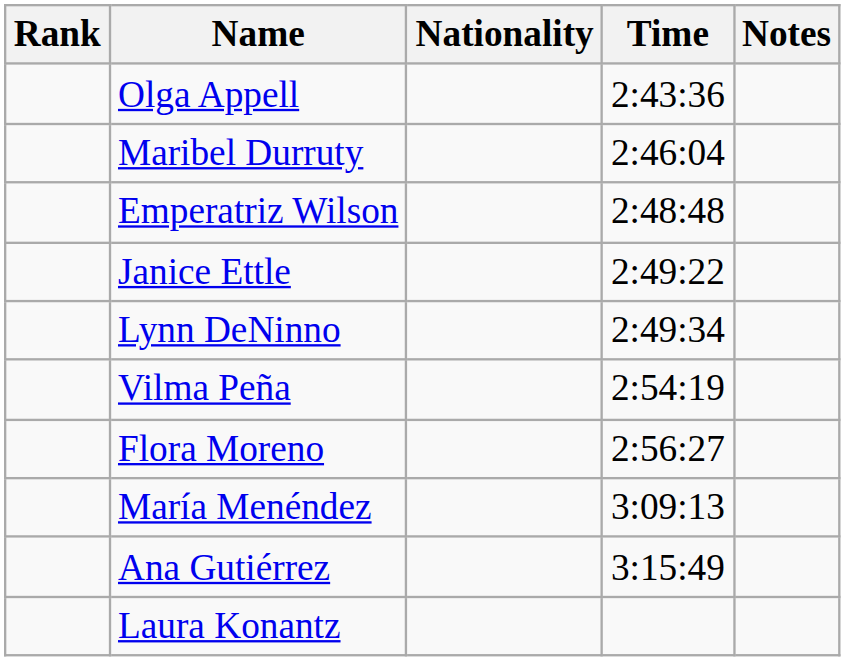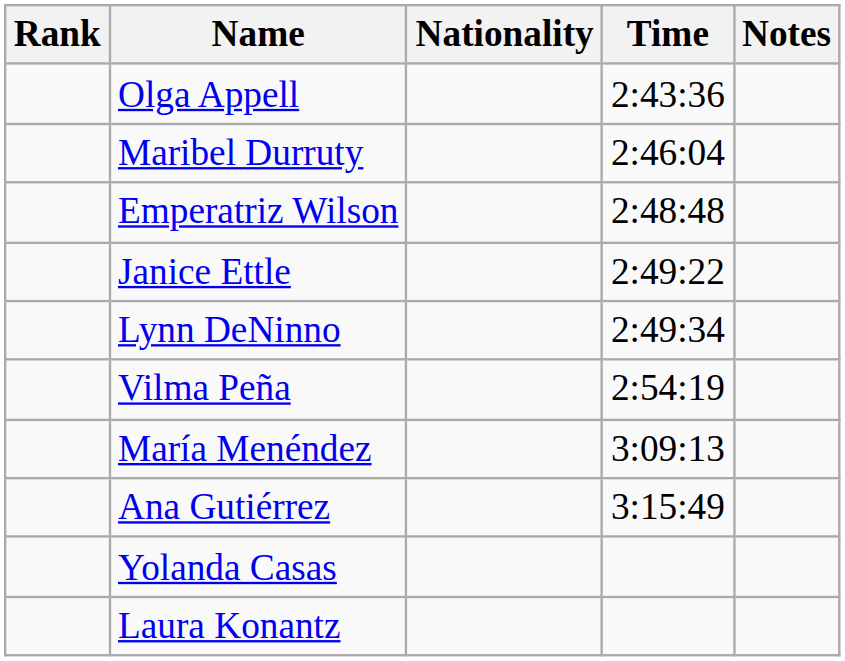 <table class="wikitable sortable" style="text-align:center">
 <tr>
 <th>Rank</th>
 <th>Name</th>
 <th>Nationality</th>
 <th>Time</th>
 <th>Notes</th>
 </tr>
 <tr>
 <td></td>
 <td align=left><a href='#'>Olga Appell</a></td>
 <td align=left></td>
 <td>2:43:36</td>
 <td></td>
 </tr>
 <tr>
 <td></td>
 <td align=left><a href='#'>Maribel Durruty</a></td>
 <td align=left></td>
 <td>2:46:04</td>
 <td></td>
 </tr>
 <tr>
 <td></td>
 <td align=left><a href='#'>Emperatriz Wilson</a></td>
 <td align=left></td>
 <td>2:48:48</td>
 <td></td>
 </tr>
 <tr>
 <td></td>
 <td align=left><a href='#'>Janice Ettle</a></td>
 <td align=left></td>
 <td>2:49:22</td>
 <td></td>
 </tr>
 <tr>
 <td></td>
 <td align=left><a href='#'>Lynn DeNinno</a></td>
 <td align=left></td>
 <td>2:49:34</td>
 <td></td>
 </tr>
 <tr>
 <td></td>
 <td align=left><a href='#'>Vilma Peña</a></td>
 <td align=left></td>
 <td>2:54:19</td>
 <td></td>
 </tr>
 <tr>
 <td></td>
-<td align=left><a href='#'>Flora Moreno</a></td>
-<td align=left></td>
-<td>2:56:27</td>
-<td></td>
-</tr>
-<tr>
-<td></td>
 <td align=left><a href='#'>María Menéndez</a></td>
 <td align=left></td>
 <td>3:09:13</td>
 <td></td>
 </tr>
 <tr>
 <td></td>
 <td align=left><a href='#'>Ana Gutiérrez</a></td>
 <td align=left></td>
 <td>3:15:49</td>
 <td></td>
 </tr>
 <tr>
 <td></td>
+<td align=left><a href='#'>Yolanda Casas</a></td>
+<td align=left></td>
+<td></td>
+<td></td>
+</tr>
+<tr>
+<td></td>
 <td align=left><a href='#'>Laura Konantz</a></td>
 <td align=left></td>
 <td></td>
 <td></td>
 </tr>
 </table>
